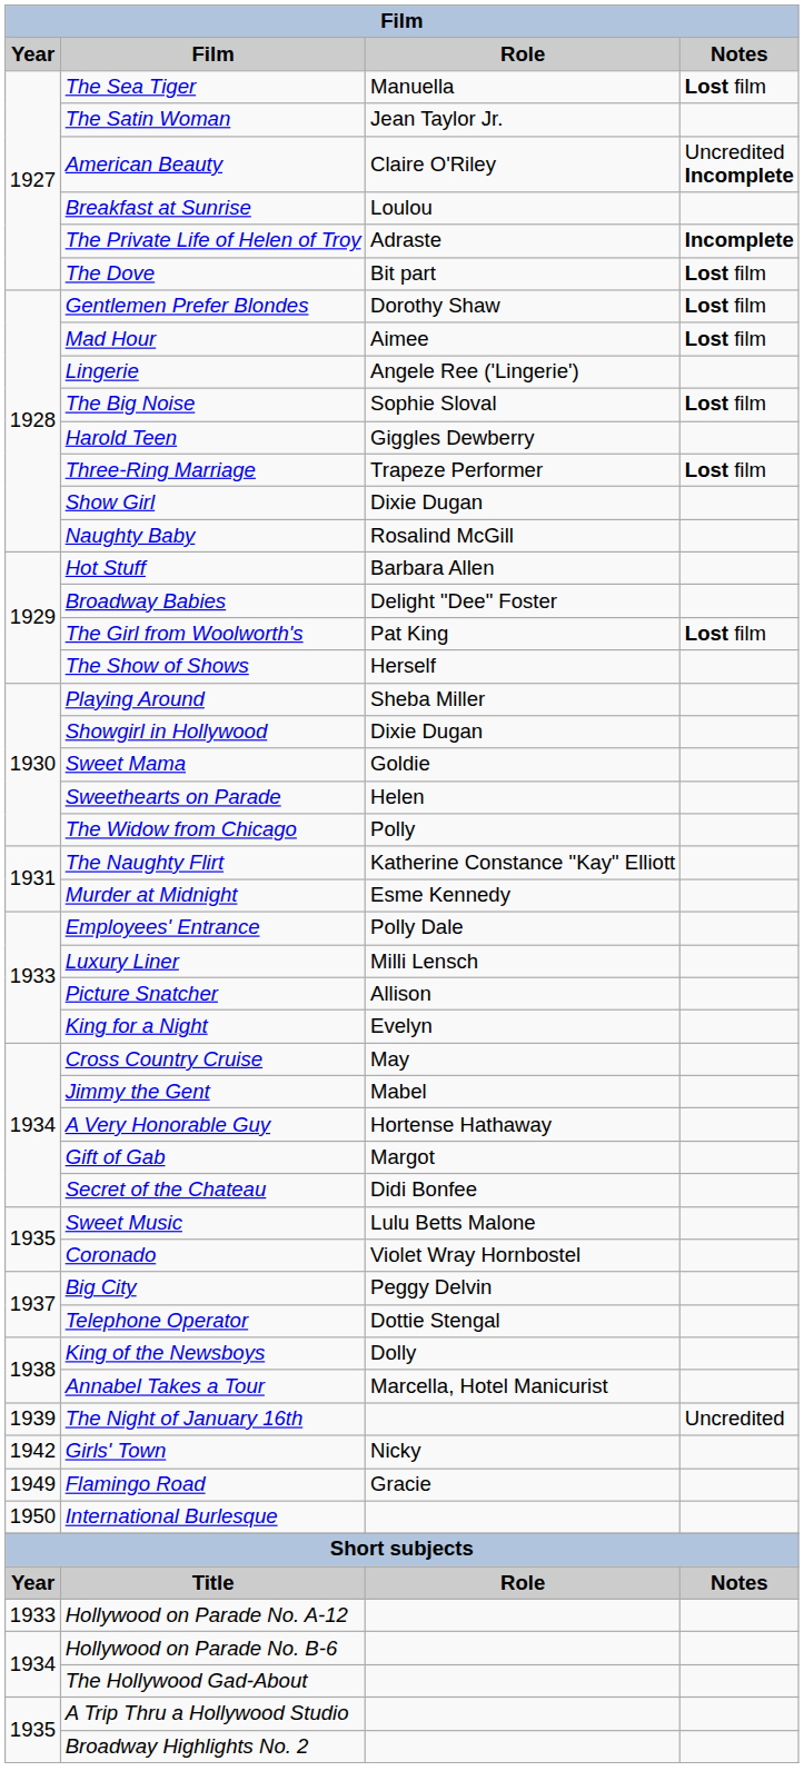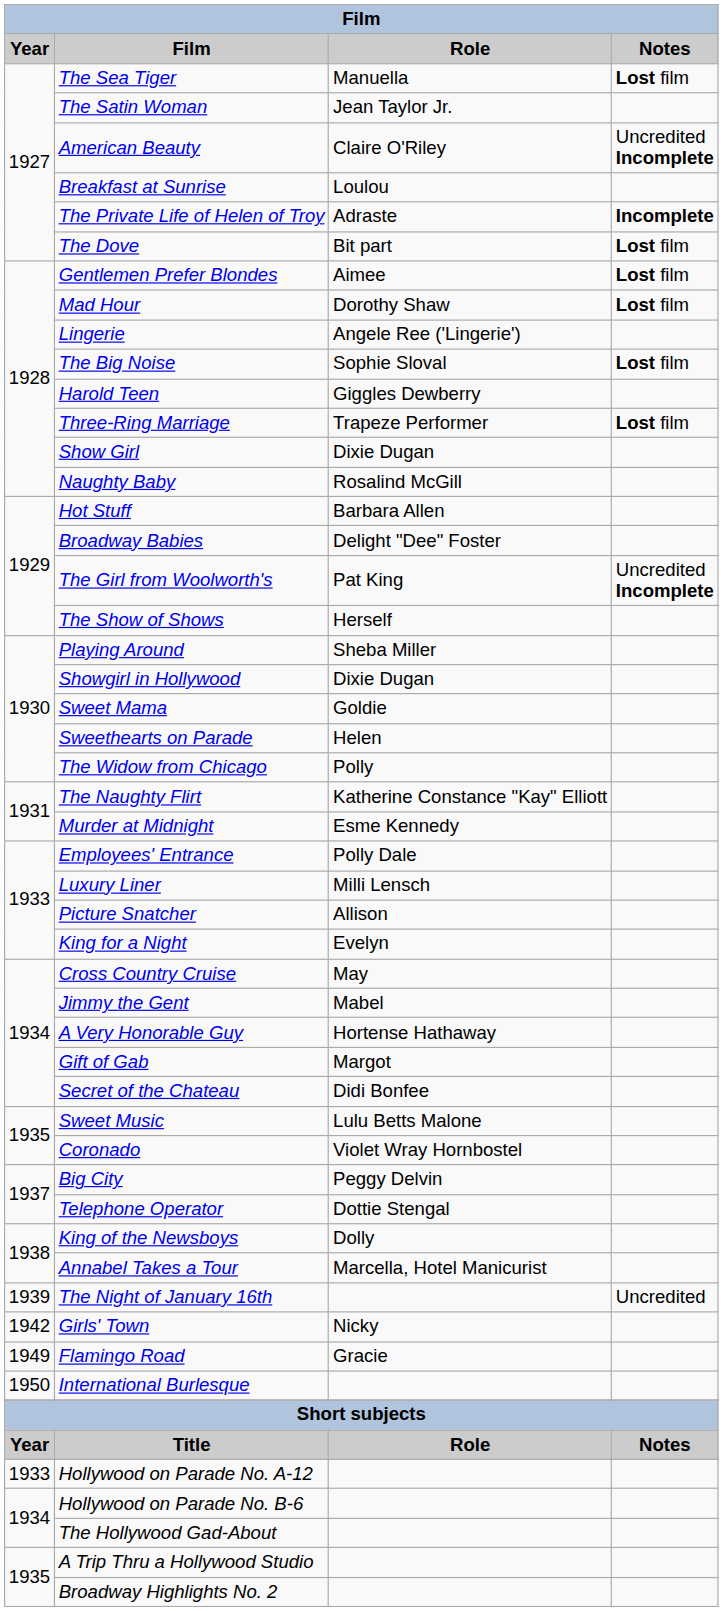 <table class="wikitable">
 <tr align="center">
 <th colspan=4 style="background:#B0C4DE;">Film</th>
 </tr>
 <tr align="center">
 <th style="background: #CCCCCC;">Year</th>
 <th style="background: #CCCCCC;">Film</th>
 <th style="background: #CCCCCC;">Role</th>
 <th style="background: #CCCCCC;">Notes</th>
 </tr>
 <tr>
 <td rowspan=6>1927</td>
 <td><em><a href='#'>The Sea Tiger</a></em></td>
 <td>Manuella</td>
 <td><strong>Lost</strong> film</td>
 </tr>
 <tr>
 <td><em><a href='#'>The Satin Woman</a></em></td>
 <td>Jean Taylor Jr.</td>
 <td></td>
 </tr>
 <tr>
 <td><em><a href='#'>American Beauty</a></em></td>
 <td>Claire O'Riley</td>
 <td>Uncredited<br><strong>Incomplete</strong></td>
 </tr>
 <tr>
 <td><em><a href='#'>Breakfast at Sunrise</a></em></td>
 <td>Loulou</td>
 <td></td>
 </tr>
 <tr>
 <td><em><a href='#'>The Private Life of Helen of Troy</a></em></td>
 <td>Adraste</td>
 <td><strong>Incomplete</strong></td>
 </tr>
 <tr>
 <td><em><a href='#'>The Dove</a></em></td>
 <td>Bit part</td>
 <td><strong>Lost</strong> film</td>
 </tr>
 <tr>
 <td rowspan=8>1928</td>
 <td><em><a href='#'>Gentlemen Prefer Blondes</a></em></td>
-<td>Dorothy Shaw</td>
+<td>Aimee</td>
 <td><strong>Lost</strong> film</td>
 </tr>
 <tr>
 <td><em><a href='#'>Mad Hour</a></em></td>
-<td>Aimee</td>
+<td>Dorothy Shaw</td>
 <td><strong>Lost</strong> film</td>
 </tr>
 <tr>
 <td><em><a href='#'>Lingerie</a></em></td>
 <td>Angele Ree ('Lingerie')</td>
 <td></td>
 </tr>
 <tr>
 <td><em><a href='#'>The Big Noise</a></em></td>
 <td>Sophie Sloval</td>
 <td><strong>Lost</strong> film</td>
 </tr>
 <tr>
 <td><em><a href='#'>Harold Teen</a></em></td>
 <td>Giggles Dewberry</td>
 <td></td>
 </tr>
 <tr>
 <td><em><a href='#'>Three-Ring Marriage</a></em></td>
 <td>Trapeze Performer</td>
 <td><strong>Lost</strong> film</td>
 </tr>
 <tr>
 <td><em><a href='#'>Show Girl</a></em></td>
 <td>Dixie Dugan</td>
 <td></td>
 </tr>
 <tr>
 <td><em><a href='#'>Naughty Baby</a></em></td>
 <td>Rosalind McGill</td>
 <td></td>
 </tr>
 <tr>
 <td rowspan=4>1929</td>
 <td><em><a href='#'>Hot Stuff</a></em></td>
 <td>Barbara Allen</td>
 <td></td>
 </tr>
 <tr>
 <td><em><a href='#'>Broadway Babies</a></em></td>
 <td>Delight "Dee" Foster</td>
 <td></td>
 </tr>
 <tr>
 <td><em><a href='#'>The Girl from Woolworth's</a></em></td>
 <td>Pat King</td>
-<td><strong>Lost</strong> film</td>
+<td>Uncredited<br><strong>Incomplete</strong></td>
 </tr>
 <tr>
 <td><em><a href='#'>The Show of Shows</a></em></td>
 <td>Herself</td>
 <td></td>
 </tr>
 <tr>
 <td rowspan=5>1930</td>
 <td><em><a href='#'>Playing Around</a></em></td>
 <td>Sheba Miller</td>
 <td></td>
 </tr>
 <tr>
 <td><em><a href='#'>Showgirl in Hollywood</a></em></td>
 <td>Dixie Dugan</td>
 <td></td>
 </tr>
 <tr>
 <td><em><a href='#'>Sweet Mama</a></em></td>
 <td>Goldie</td>
 <td></td>
 </tr>
 <tr>
 <td><em><a href='#'>Sweethearts on Parade</a></em></td>
 <td>Helen</td>
 <td></td>
 </tr>
 <tr>
 <td><em><a href='#'>The Widow from Chicago</a></em></td>
 <td>Polly</td>
 <td></td>
 </tr>
 <tr>
 <td rowspan=2>1931</td>
 <td><em><a href='#'>The Naughty Flirt</a></em></td>
 <td>Katherine Constance "Kay" Elliott</td>
 <td></td>
 </tr>
 <tr>
 <td><em><a href='#'>Murder at Midnight</a></em></td>
 <td>Esme Kennedy</td>
 <td></td>
 </tr>
 <tr>
 <td rowspan=4>1933</td>
 <td><em><a href='#'>Employees' Entrance</a></em></td>
 <td>Polly Dale</td>
 <td></td>
 </tr>
 <tr>
 <td><em><a href='#'>Luxury Liner</a></em></td>
 <td>Milli Lensch</td>
 <td></td>
 </tr>
 <tr>
 <td><em><a href='#'>Picture Snatcher</a></em></td>
 <td>Allison</td>
 <td></td>
 </tr>
 <tr>
 <td><em><a href='#'>King for a Night</a></em></td>
 <td>Evelyn</td>
 <td></td>
 </tr>
 <tr>
 <td rowspan=5>1934</td>
 <td><em><a href='#'>Cross Country Cruise</a></em></td>
 <td>May</td>
 <td></td>
 </tr>
 <tr>
 <td><em><a href='#'>Jimmy the Gent</a></em></td>
 <td>Mabel</td>
 <td></td>
 </tr>
 <tr>
 <td><em><a href='#'>A Very Honorable Guy</a></em></td>
 <td>Hortense Hathaway</td>
 <td></td>
 </tr>
 <tr>
 <td><em><a href='#'>Gift of Gab</a></em></td>
 <td>Margot</td>
 <td></td>
 </tr>
 <tr>
 <td><em><a href='#'>Secret of the Chateau</a></em></td>
 <td>Didi Bonfee</td>
 <td></td>
 </tr>
 <tr>
 <td rowspan=2>1935</td>
 <td><em><a href='#'>Sweet Music</a></em></td>
 <td>Lulu Betts Malone</td>
 <td></td>
 </tr>
 <tr>
 <td><em><a href='#'>Coronado</a></em></td>
 <td>Violet Wray Hornbostel</td>
 <td></td>
 </tr>
 <tr>
 <td rowspan=2>1937</td>
 <td><em><a href='#'>Big City</a></em></td>
 <td>Peggy Delvin</td>
 <td></td>
 </tr>
 <tr>
 <td><em><a href='#'>Telephone Operator</a></em></td>
 <td>Dottie Stengal</td>
 <td></td>
 </tr>
 <tr>
 <td rowspan=2>1938</td>
 <td><em><a href='#'>King of the Newsboys</a></em></td>
 <td>Dolly</td>
 <td></td>
 </tr>
 <tr>
 <td><em><a href='#'>Annabel Takes a Tour</a></em></td>
 <td>Marcella, Hotel Manicurist</td>
 <td></td>
 </tr>
 <tr>
 <td>1939</td>
 <td><em><a href='#'>The Night of January 16th</a></em></td>
 <td></td>
 <td>Uncredited</td>
 </tr>
 <tr>
 <td>1942</td>
 <td><em><a href='#'>Girls' Town</a></em></td>
 <td>Nicky</td>
 <td></td>
 </tr>
 <tr>
 <td>1949</td>
 <td><em><a href='#'>Flamingo Road</a></em></td>
 <td>Gracie</td>
 <td></td>
 </tr>
 <tr>
 <td>1950</td>
 <td><em><a href='#'>International Burlesque</a></em> </td>
 <td></td>
 <td></td>
 </tr>
 <tr>
 </tr>
 <tr align="center">
 <th colspan=4 style="background:#B0C4DE;">Short subjects</th>
 </tr>
 <tr align="center">
 <th style="background: #CCCCCC;">Year</th>
 <th style="background: #CCCCCC;">Title</th>
 <th style="background: #CCCCCC;">Role</th>
 <th style="background: #CCCCCC;">Notes</th>
 </tr>
 <tr>
 <td>1933</td>
 <td><em>Hollywood on Parade No. A-12</em></td>
 <td></td>
 <td></td>
 </tr>
 <tr>
 <td rowspan=2>1934</td>
 <td><em>Hollywood on Parade No. B-6</em></td>
 <td></td>
 <td></td>
 </tr>
 <tr>
 <td><em>The Hollywood Gad-About</em></td>
 <td></td>
 <td></td>
 </tr>
 <tr>
 <td rowspan=2>1935</td>
 <td><em>A Trip Thru a Hollywood Studio</em></td>
 <td></td>
 <td></td>
 </tr>
 <tr>
 <td><em>Broadway Highlights No. 2</em></td>
 <td></td>
 <td></td>
 </tr>
 <tr>
 </tr>
 </table>
